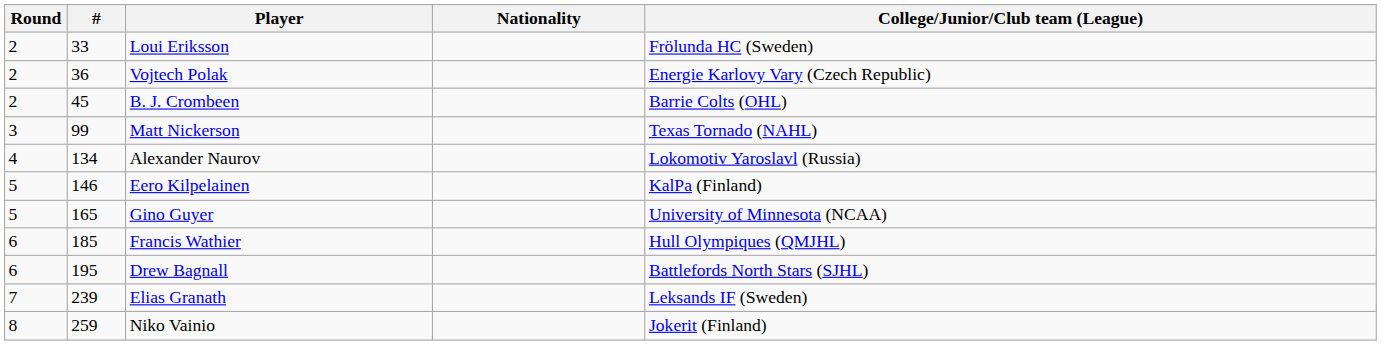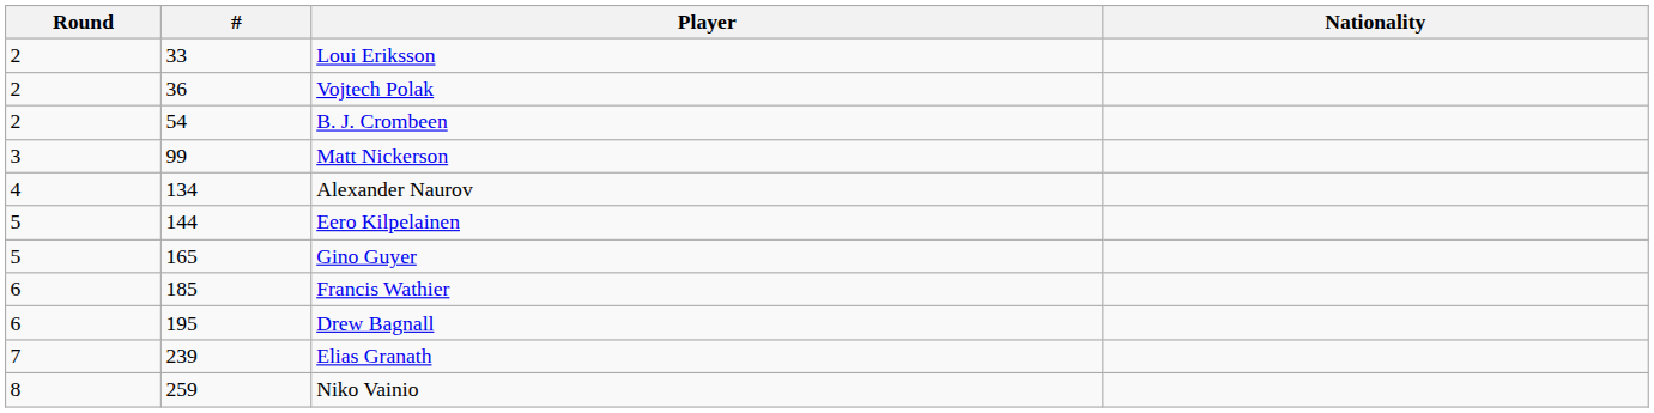 <table class="wikitable">
 <tr align="center">
 <th bgcolor="#DDDDFF" width="4.0%">Round</th>
 <th bgcolor="#DDDDFF" width="4.0%">#</th>
 <th bgcolor="#DDDDFF" width="21.0%">Player</th>
 <th bgcolor="#DDDDFF" width="14.5%">Nationality</th>
-<th bgcolor="#DDDDFF" width="50.0%">College/Junior/Club team (League)</th>
 </tr>
 <tr>
 <td>2</td>
 <td>33</td>
 <td><a href='#'>Loui Eriksson</a></td>
 <td></td>
-<td><a href='#'>Frölunda HC</a> (Sweden)</td>
 </tr>
 <tr>
 <td>2</td>
 <td>36</td>
 <td><a href='#'>Vojtech Polak</a></td>
 <td></td>
-<td><a href='#'>Energie Karlovy Vary</a> (Czech Republic)</td>
 </tr>
 <tr>
 <td>2</td>
-<td>45</td>
+<td>54</td>
 <td><a href='#'>B. J. Crombeen</a></td>
 <td></td>
-<td><a href='#'>Barrie Colts</a> (<a href='#'>OHL</a>)</td>
 </tr>
 <tr>
 <td>3</td>
 <td>99</td>
 <td><a href='#'>Matt Nickerson</a></td>
 <td></td>
-<td><a href='#'>Texas Tornado</a> (<a href='#'>NAHL</a>)</td>
 </tr>
 <tr>
 <td>4</td>
 <td>134</td>
 <td>Alexander Naurov</td>
 <td></td>
-<td><a href='#'>Lokomotiv Yaroslavl</a> (Russia)</td>
 </tr>
 <tr>
 <td>5</td>
-<td>146</td>
+<td>144</td>
 <td><a href='#'>Eero Kilpelainen</a></td>
 <td></td>
-<td><a href='#'>KalPa</a> (Finland)</td>
 </tr>
 <tr>
 <td>5</td>
 <td>165</td>
 <td><a href='#'>Gino Guyer</a></td>
 <td></td>
-<td><a href='#'>University of Minnesota</a> (NCAA)</td>
 </tr>
 <tr>
 <td>6</td>
 <td>185</td>
 <td><a href='#'>Francis Wathier</a></td>
 <td></td>
-<td><a href='#'>Hull Olympiques</a> (<a href='#'>QMJHL</a>)</td>
 </tr>
 <tr>
 <td>6</td>
 <td>195</td>
 <td><a href='#'>Drew Bagnall</a></td>
 <td></td>
-<td><a href='#'>Battlefords North Stars</a> (<a href='#'>SJHL</a>)</td>
 </tr>
 <tr>
 <td>7</td>
 <td>239</td>
 <td><a href='#'>Elias Granath</a></td>
 <td></td>
-<td><a href='#'>Leksands IF</a> (Sweden)</td>
 </tr>
 <tr>
 <td>8</td>
 <td>259</td>
 <td>Niko Vainio</td>
 <td></td>
-<td><a href='#'>Jokerit</a> (Finland)</td>
 </tr>
 </table>
